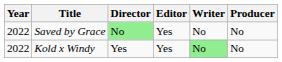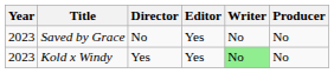 <table class="wikitable sortable">
 <tr>
 <th>Year</th>
 <th>Title</th>
 <th>Director</th>
 <th>Editor</th>
 <th>Writer</th>
 <th>Producer</th>
 </tr>
 <tr>
-<td>2022</td>
+<td>2023</td>
 <td><em>Saved by Grace</em></td>
-<td style="background: lightgreen;">No</td>
+<td>No</td>
 <td>Yes</td>
 <td>No</td>
 <td>No</td>
 </tr>
 <tr>
-<td>2022</td>
+<td>2023</td>
 <td><em>Kold x Windy</em></td>
 <td>Yes</td>
 <td>Yes</td>
 <td style="background: lightgreen;">No</td>
 <td>No</td>
 </tr>
 </table>
